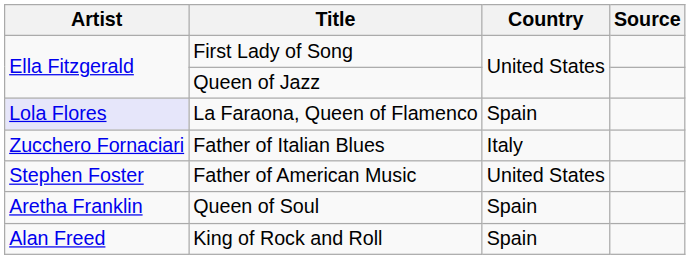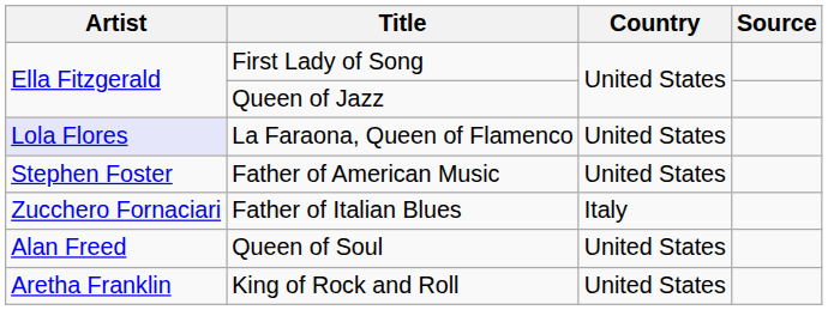 <table class="wikitable sortable">
 <tr>
 <th>Artist</th>
 <th>Title</th>
 <th>Country</th>
 <th class="unsortable">Source</th>
 </tr>
 <tr>
 <td rowspan="2"><a href='#'>Ella Fitzgerald</a></td>
 <td>First Lady of Song</td>
 <td rowspan="2">United States</td>
 <td></td>
 </tr>
 <tr>
 <td>Queen of Jazz</td>
 <td></td>
 </tr>
 <tr>
 <td style="background: lavender;"><a href='#'>Lola Flores</a></td>
 <td>La Faraona, Queen of Flamenco</td>
-<td>Spain</td>
+<td>United States</td>
+<td></td>
+</tr>
+<tr>
+<td><a href='#'>Stephen Foster</a></td>
+<td>Father of American Music</td>
+<td>United States</td>
 <td></td>
 </tr>
 <tr>
 <td><a href='#'>Zucchero Fornaciari</a></td>
 <td>Father of Italian Blues</td>
 <td>Italy</td>
 <td></td>
 </tr>
 <tr>
-<td><a href='#'>Stephen Foster</a></td>
-<td>Father of American Music</td>
+<td><a href='#'>Alan Freed</a></td>
+<td>Queen of Soul</td>
 <td>United States</td>
 <td></td>
 </tr>
 <tr>
 <td><a href='#'>Aretha Franklin</a></td>
-<td>Queen of Soul</td>
-<td>Spain</td>
-<td></td>
-</tr>
-<tr>
-<td><a href='#'>Alan Freed</a></td>
 <td>King of Rock and Roll</td>
-<td>Spain</td>
+<td>United States</td>
 <td></td>
 </tr>
 </table>
